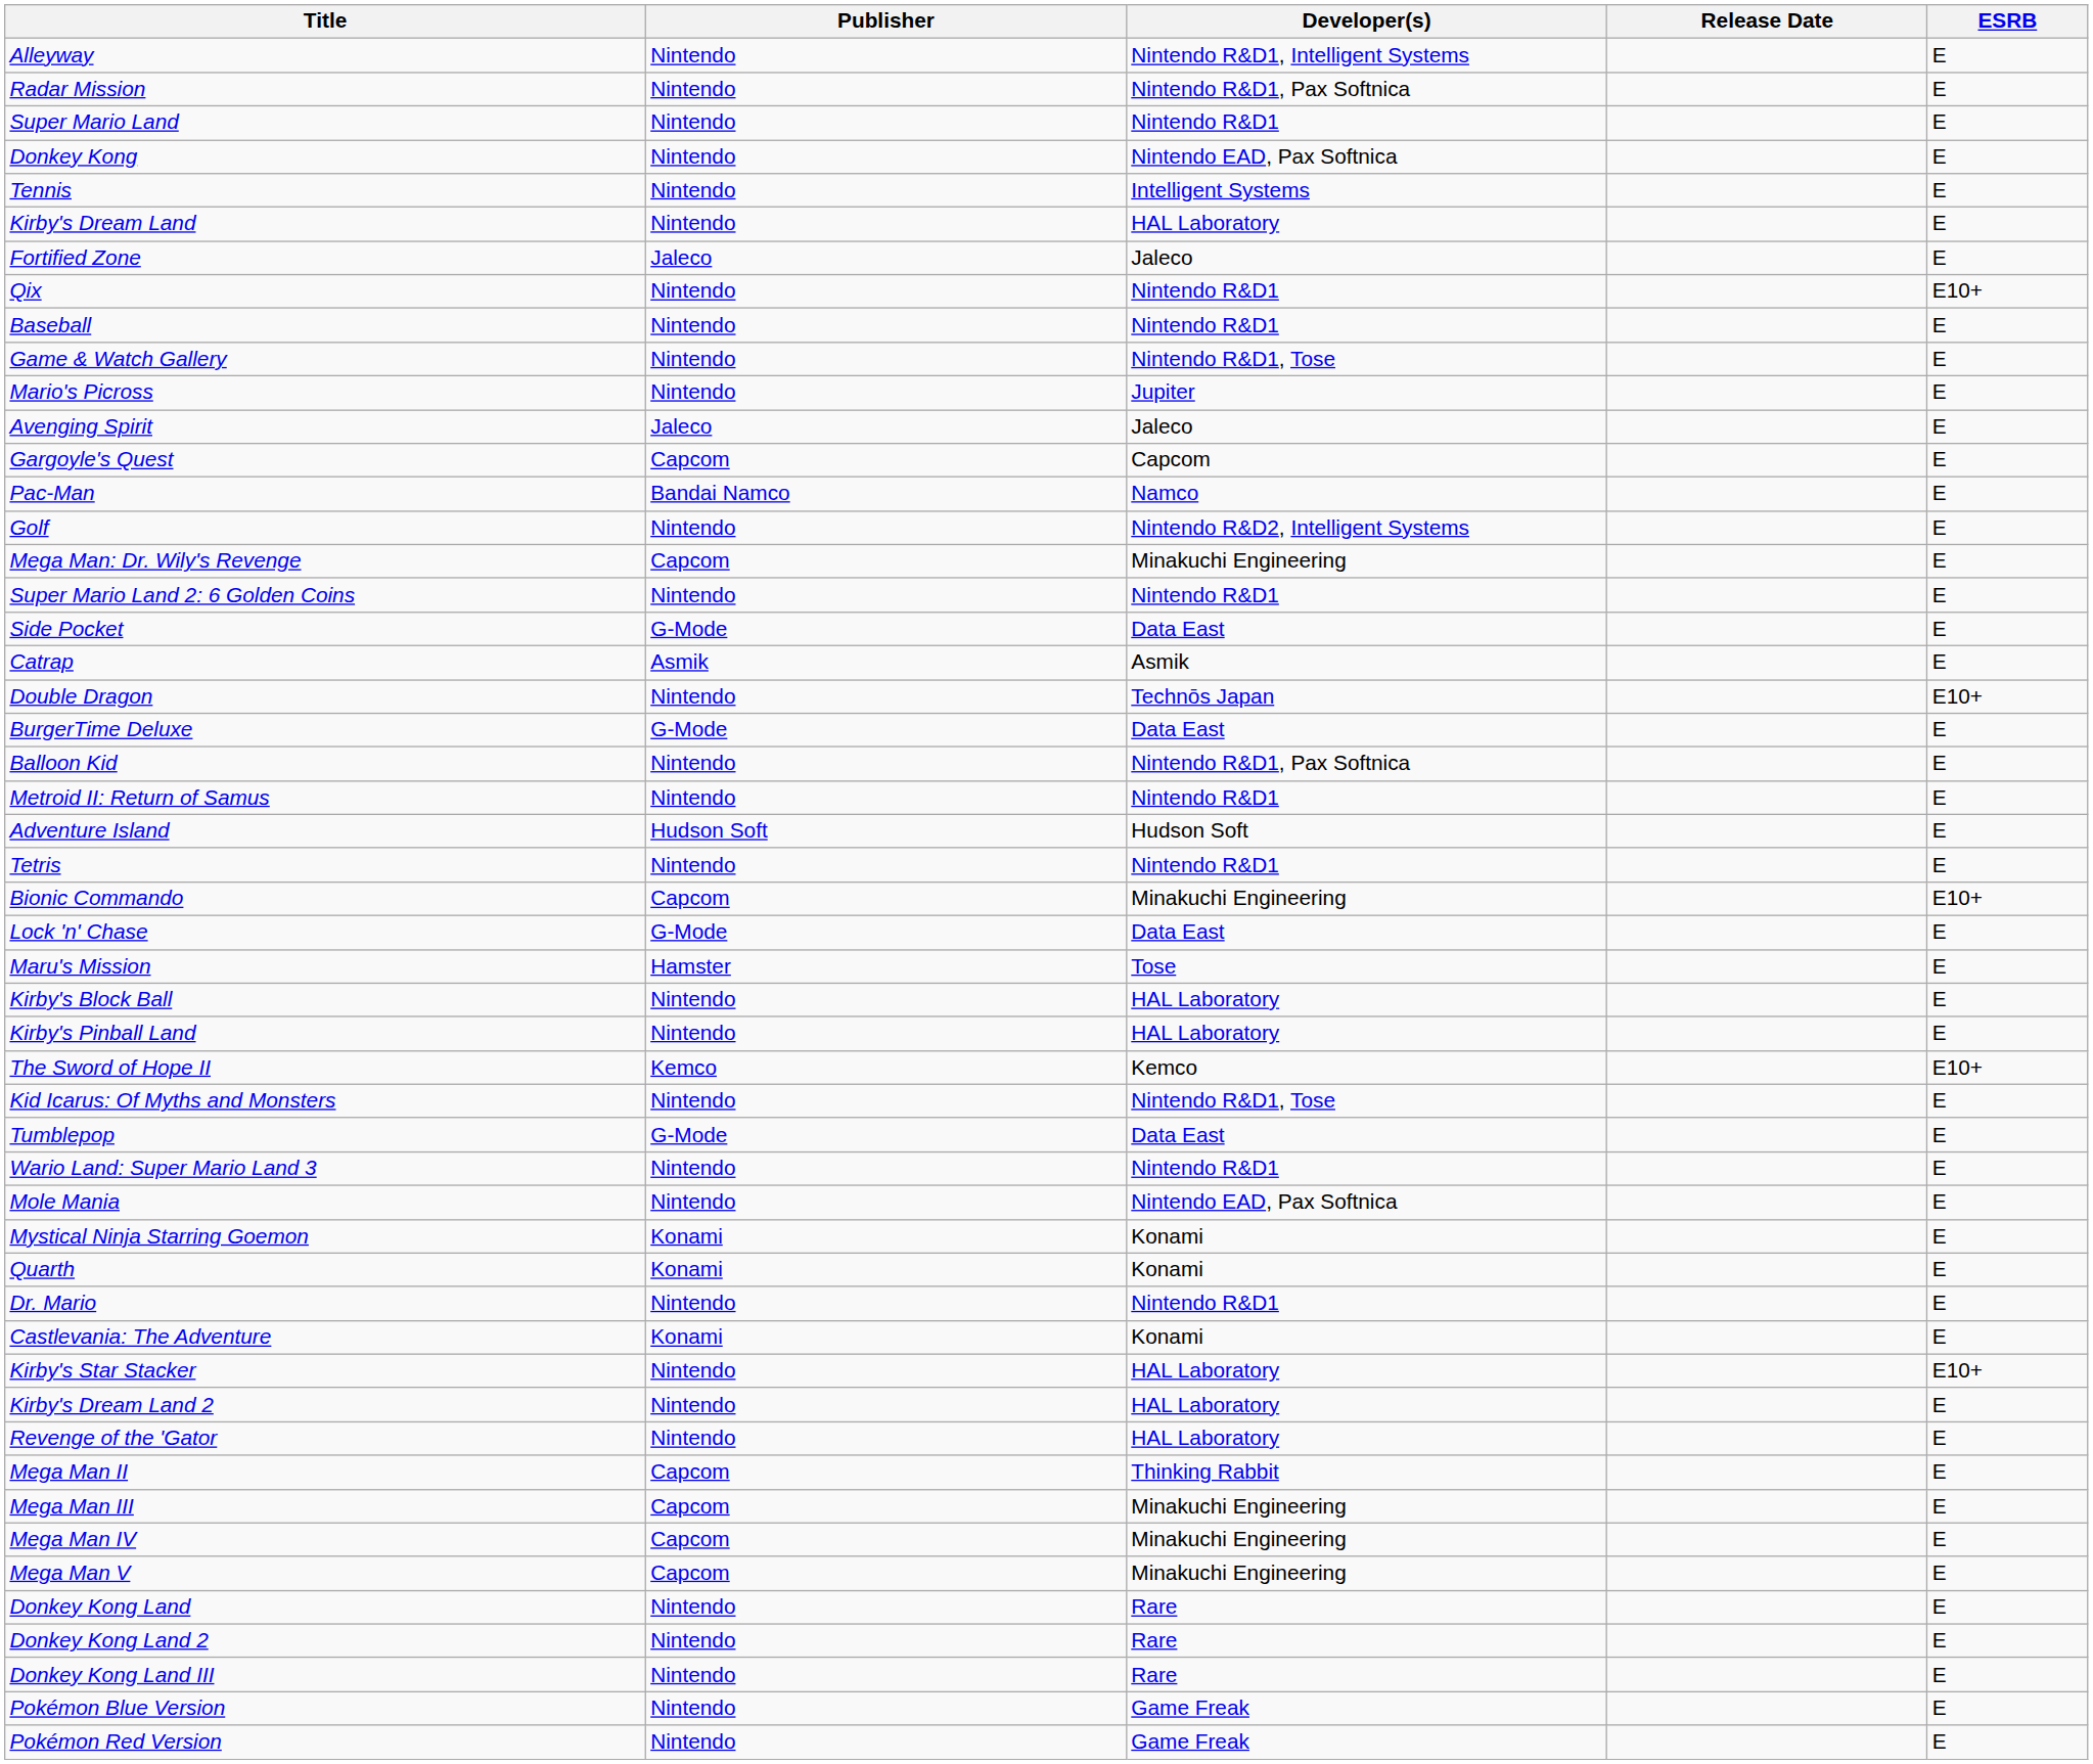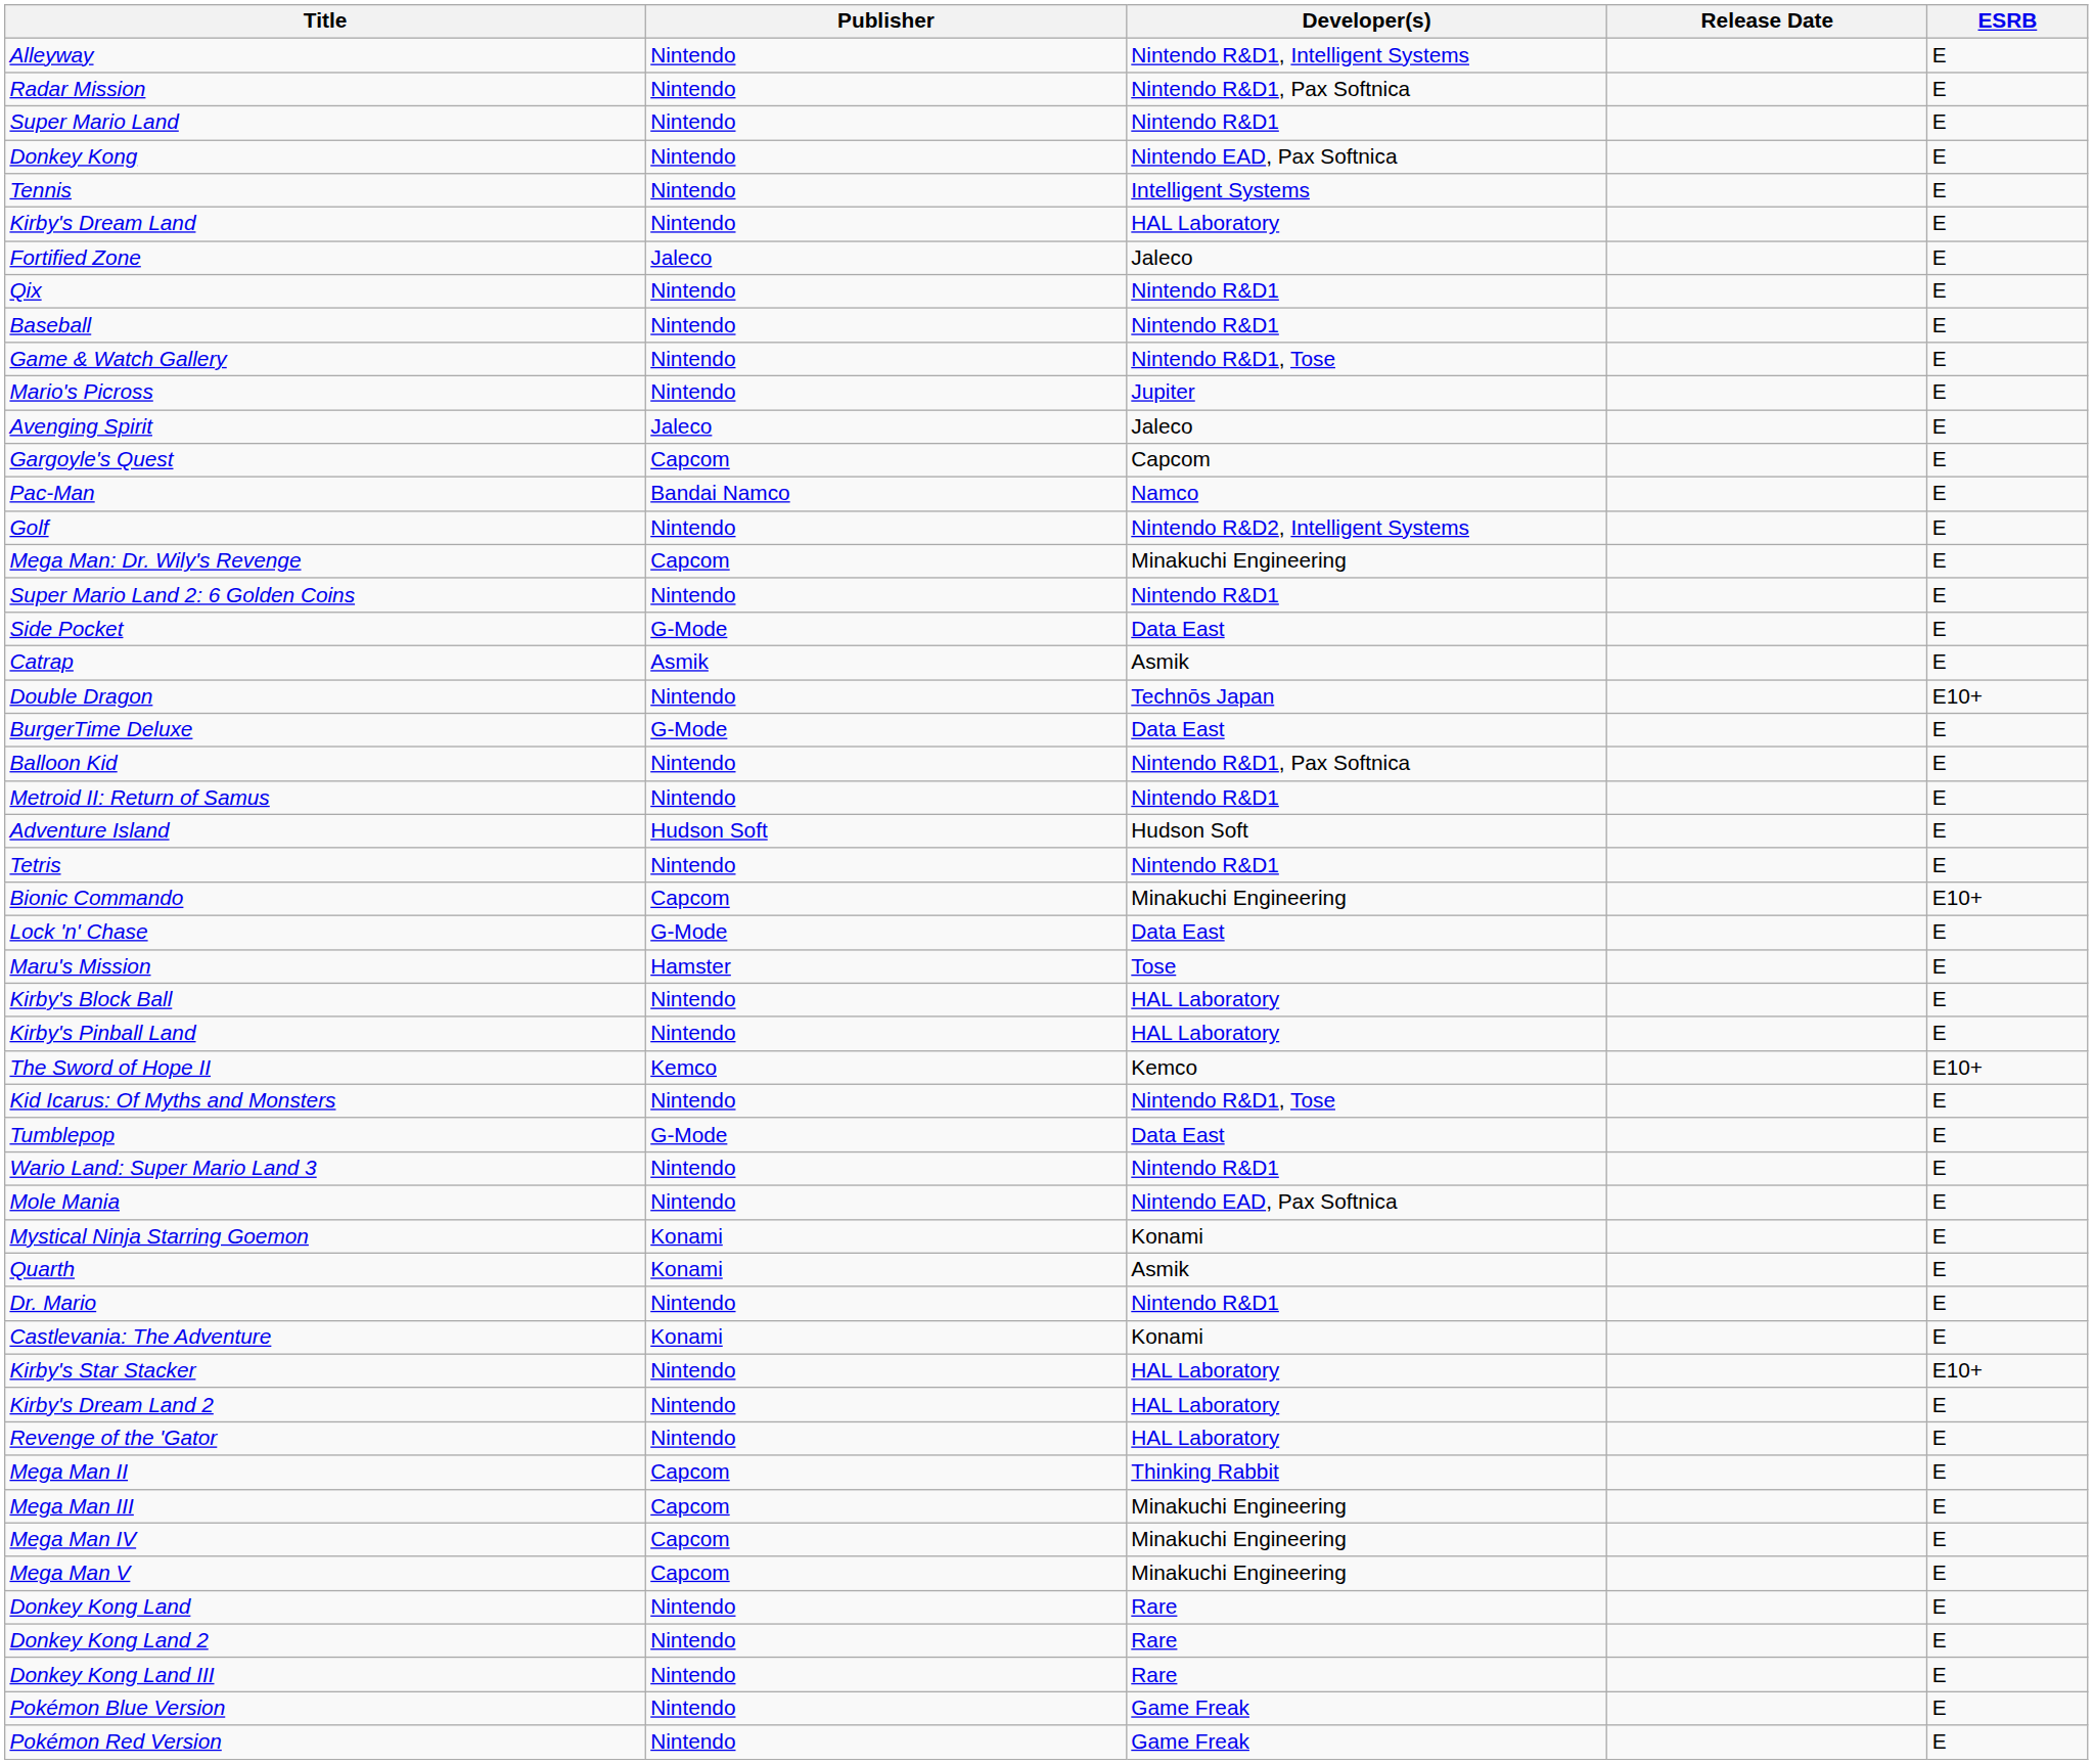 <table class="wikitable sortable" style=>
 <tr>
 <th width="20%">Title</th>
 <th width="15%">Publisher</th>
 <th width="15%">Developer(s)</th>
 <th width="10%">Release Date</th>
 <th width="5%"><a href='#'>ESRB</a></th>
 </tr>
 <tr>
 <td><em><a href='#'>Alleyway</a></em></td>
 <td><a href='#'>Nintendo</a></td>
 <td><a href='#'>Nintendo R&D1</a>, <a href='#'>Intelligent Systems</a></td>
 <td></td>
 <td>E</td>
 </tr>
 <tr>
 <td><em><a href='#'>Radar Mission</a></em></td>
 <td><a href='#'>Nintendo</a></td>
 <td><a href='#'>Nintendo R&D1</a>, Pax Softnica</td>
 <td></td>
 <td>E</td>
 </tr>
 <tr>
 <td><em><a href='#'>Super Mario Land</a></em></td>
 <td><a href='#'>Nintendo</a></td>
 <td><a href='#'>Nintendo R&D1</a></td>
 <td></td>
 <td>E</td>
 </tr>
 <tr>
 <td><em><a href='#'>Donkey Kong</a></em></td>
 <td><a href='#'>Nintendo</a></td>
 <td><a href='#'>Nintendo EAD</a>, Pax Softnica</td>
 <td></td>
 <td>E</td>
 </tr>
 <tr>
 <td><em><a href='#'>Tennis</a></em></td>
 <td><a href='#'>Nintendo</a></td>
 <td><a href='#'>Intelligent Systems</a></td>
 <td></td>
 <td>E</td>
 </tr>
 <tr>
 <td><em><a href='#'>Kirby's Dream Land</a></em></td>
 <td><a href='#'>Nintendo</a></td>
 <td><a href='#'>HAL Laboratory</a></td>
 <td></td>
 <td>E</td>
 </tr>
 <tr>
 <td><em><a href='#'>Fortified Zone</a></em></td>
 <td><a href='#'>Jaleco</a></td>
 <td>Jaleco</td>
 <td></td>
 <td>E</td>
 </tr>
 <tr>
 <td><em><a href='#'>Qix</a></em></td>
 <td><a href='#'>Nintendo</a></td>
 <td><a href='#'>Nintendo R&D1</a></td>
 <td></td>
-<td>E10+</td>
+<td>E</td>
 </tr>
 <tr>
 <td><em><a href='#'>Baseball</a></em></td>
 <td><a href='#'>Nintendo</a></td>
 <td><a href='#'>Nintendo R&D1</a></td>
 <td></td>
 <td>E</td>
 </tr>
 <tr>
 <td><em><a href='#'>Game & Watch Gallery</a></em></td>
 <td><a href='#'>Nintendo</a></td>
 <td><a href='#'>Nintendo R&D1</a>, <a href='#'>Tose</a></td>
 <td></td>
 <td>E</td>
 </tr>
 <tr>
 <td><em><a href='#'>Mario's Picross</a></em></td>
 <td><a href='#'>Nintendo</a></td>
 <td><a href='#'>Jupiter</a></td>
 <td></td>
 <td>E</td>
 </tr>
 <tr>
 <td><em><a href='#'>Avenging Spirit</a></em></td>
 <td><a href='#'>Jaleco</a></td>
 <td>Jaleco</td>
 <td></td>
 <td>E</td>
 </tr>
 <tr>
 <td><em><a href='#'>Gargoyle's Quest</a></em></td>
 <td><a href='#'>Capcom</a></td>
 <td>Capcom</td>
 <td></td>
 <td>E</td>
 </tr>
 <tr>
 <td><em><a href='#'>Pac-Man</a></em></td>
 <td><a href='#'>Bandai Namco</a></td>
 <td><a href='#'>Namco</a></td>
 <td></td>
 <td>E</td>
 </tr>
 <tr>
 <td><em><a href='#'>Golf</a></em></td>
 <td><a href='#'>Nintendo</a></td>
 <td><a href='#'>Nintendo R&D2</a>, <a href='#'>Intelligent Systems</a></td>
 <td></td>
 <td>E</td>
 </tr>
 <tr>
 <td><em><a href='#'>Mega Man: Dr. Wily's Revenge</a></em></td>
 <td><a href='#'>Capcom</a></td>
 <td>Minakuchi Engineering</td>
 <td></td>
 <td>E</td>
 </tr>
 <tr>
 <td><em><a href='#'>Super Mario Land 2: 6 Golden Coins</a></em></td>
 <td><a href='#'>Nintendo</a></td>
 <td><a href='#'>Nintendo R&D1</a></td>
 <td></td>
 <td>E</td>
 </tr>
 <tr>
 <td><em><a href='#'>Side Pocket</a></em></td>
 <td><a href='#'>G-Mode</a></td>
 <td><a href='#'>Data East</a></td>
 <td></td>
 <td>E</td>
 </tr>
 <tr>
 <td><em><a href='#'>Catrap</a></em></td>
 <td><a href='#'>Asmik</a></td>
 <td>Asmik</td>
 <td></td>
 <td>E</td>
 </tr>
 <tr>
 <td><em><a href='#'>Double Dragon</a></em></td>
 <td><a href='#'>Nintendo</a></td>
 <td><a href='#'>Technōs Japan</a></td>
 <td></td>
 <td>E10+</td>
 </tr>
 <tr>
 <td><em><a href='#'>BurgerTime Deluxe</a></em></td>
 <td><a href='#'>G-Mode</a></td>
 <td><a href='#'>Data East</a></td>
 <td></td>
 <td>E</td>
 </tr>
 <tr>
 <td><em><a href='#'>Balloon Kid</a></em></td>
 <td><a href='#'>Nintendo</a></td>
 <td><a href='#'>Nintendo R&D1</a>, Pax Softnica</td>
 <td></td>
 <td>E</td>
 </tr>
 <tr>
 <td><em><a href='#'>Metroid II: Return of Samus</a></em></td>
 <td><a href='#'>Nintendo</a></td>
 <td><a href='#'>Nintendo R&D1</a></td>
 <td></td>
 <td>E</td>
 </tr>
 <tr>
 <td><em><a href='#'>Adventure Island</a></em></td>
 <td><a href='#'>Hudson Soft</a></td>
 <td>Hudson Soft</td>
 <td></td>
 <td>E</td>
 </tr>
 <tr>
 <td><em><a href='#'>Tetris</a></em></td>
 <td><a href='#'>Nintendo</a></td>
 <td><a href='#'>Nintendo R&D1</a></td>
 <td></td>
 <td>E</td>
 </tr>
 <tr>
 <td><em><a href='#'>Bionic Commando</a></em></td>
 <td><a href='#'>Capcom</a></td>
 <td>Minakuchi Engineering</td>
 <td></td>
 <td>E10+</td>
 </tr>
 <tr>
 <td><em><a href='#'>Lock 'n' Chase</a></em></td>
 <td><a href='#'>G-Mode</a></td>
 <td><a href='#'>Data East</a></td>
 <td></td>
 <td>E</td>
 </tr>
 <tr>
 <td><em><a href='#'>Maru's Mission</a></em></td>
 <td><a href='#'>Hamster</a></td>
 <td><a href='#'>Tose</a></td>
 <td></td>
 <td>E</td>
 </tr>
 <tr>
 <td><em><a href='#'>Kirby's Block Ball</a></em></td>
 <td><a href='#'>Nintendo</a></td>
 <td><a href='#'>HAL Laboratory</a></td>
 <td></td>
 <td>E</td>
 </tr>
 <tr>
 <td><em><a href='#'>Kirby's Pinball Land</a></em></td>
 <td><a href='#'>Nintendo</a></td>
 <td><a href='#'>HAL Laboratory</a></td>
 <td></td>
 <td>E</td>
 </tr>
 <tr>
 <td><em><a href='#'>The Sword of Hope II</a></em></td>
 <td><a href='#'>Kemco</a></td>
 <td>Kemco</td>
 <td></td>
 <td>E10+</td>
 </tr>
 <tr>
 <td><em><a href='#'>Kid Icarus: Of Myths and Monsters</a></em></td>
 <td><a href='#'>Nintendo</a></td>
 <td><a href='#'>Nintendo R&D1</a>, <a href='#'>Tose</a></td>
 <td></td>
 <td>E</td>
 </tr>
 <tr>
 <td><em><a href='#'>Tumblepop</a></em></td>
 <td><a href='#'>G-Mode</a></td>
 <td><a href='#'>Data East</a></td>
 <td></td>
 <td>E</td>
 </tr>
 <tr>
 <td><em><a href='#'>Wario Land: Super Mario Land 3</a></em></td>
 <td><a href='#'>Nintendo</a></td>
 <td><a href='#'>Nintendo R&D1</a></td>
 <td></td>
 <td>E</td>
 </tr>
 <tr>
 <td><em><a href='#'>Mole Mania</a></em></td>
 <td><a href='#'>Nintendo</a></td>
 <td><a href='#'>Nintendo EAD</a>, Pax Softnica</td>
 <td></td>
 <td>E</td>
 </tr>
 <tr>
 <td><em><a href='#'>Mystical Ninja Starring Goemon</a></em></td>
 <td><a href='#'>Konami</a></td>
 <td>Konami</td>
 <td></td>
 <td>E</td>
 </tr>
 <tr>
 <td><em><a href='#'>Quarth</a></em></td>
 <td><a href='#'>Konami</a></td>
-<td>Konami</td>
+<td>Asmik</td>
 <td></td>
 <td>E</td>
 </tr>
 <tr>
 <td><em><a href='#'>Dr. Mario</a></em></td>
 <td><a href='#'>Nintendo</a></td>
 <td><a href='#'>Nintendo R&D1</a></td>
 <td></td>
 <td>E</td>
 </tr>
 <tr>
 <td><em><a href='#'>Castlevania: The Adventure</a></em></td>
 <td><a href='#'>Konami</a></td>
 <td>Konami</td>
 <td></td>
 <td>E</td>
 </tr>
 <tr>
 <td><em><a href='#'>Kirby's Star Stacker</a></em></td>
 <td><a href='#'>Nintendo</a></td>
 <td><a href='#'>HAL Laboratory</a></td>
 <td></td>
 <td>E10+</td>
 </tr>
 <tr>
 <td><em><a href='#'>Kirby's Dream Land 2</a></em></td>
 <td><a href='#'>Nintendo</a></td>
 <td><a href='#'>HAL Laboratory</a></td>
 <td></td>
 <td>E</td>
 </tr>
 <tr>
 <td><em><a href='#'>Revenge of the 'Gator</a></em></td>
 <td><a href='#'>Nintendo</a></td>
 <td><a href='#'>HAL Laboratory</a></td>
 <td></td>
 <td>E</td>
 </tr>
 <tr>
 <td><em><a href='#'>Mega Man II</a></em></td>
 <td><a href='#'>Capcom</a></td>
 <td><a href='#'>Thinking Rabbit</a></td>
 <td></td>
 <td>E</td>
 </tr>
 <tr>
 <td><em><a href='#'>Mega Man III</a></em></td>
 <td><a href='#'>Capcom</a></td>
 <td>Minakuchi Engineering</td>
 <td></td>
 <td>E</td>
 </tr>
 <tr>
 <td><em><a href='#'>Mega Man IV</a></em></td>
 <td><a href='#'>Capcom</a></td>
 <td>Minakuchi Engineering</td>
 <td></td>
 <td>E</td>
 </tr>
 <tr>
 <td><em><a href='#'>Mega Man V</a></em></td>
 <td><a href='#'>Capcom</a></td>
 <td>Minakuchi Engineering</td>
 <td></td>
 <td>E</td>
 </tr>
 <tr>
 <td><em><a href='#'>Donkey Kong Land</a></em></td>
 <td><a href='#'>Nintendo</a></td>
 <td><a href='#'>Rare</a></td>
 <td></td>
 <td>E</td>
 </tr>
 <tr>
 <td><em><a href='#'>Donkey Kong Land 2</a></em></td>
 <td><a href='#'>Nintendo</a></td>
 <td><a href='#'>Rare</a></td>
 <td></td>
 <td>E</td>
 </tr>
 <tr>
 <td><em><a href='#'>Donkey Kong Land III</a></em></td>
 <td><a href='#'>Nintendo</a></td>
 <td><a href='#'>Rare</a></td>
 <td></td>
 <td>E</td>
 </tr>
 <tr>
 <td><em><a href='#'>Pokémon Blue Version</a></em></td>
 <td><a href='#'>Nintendo</a></td>
 <td><a href='#'>Game Freak</a></td>
 <td></td>
 <td>E</td>
 </tr>
 <tr>
 <td><em><a href='#'>Pokémon Red Version</a></em></td>
 <td><a href='#'>Nintendo</a></td>
 <td><a href='#'>Game Freak</a></td>
 <td></td>
 <td>E</td>
 </tr>
 </table>
